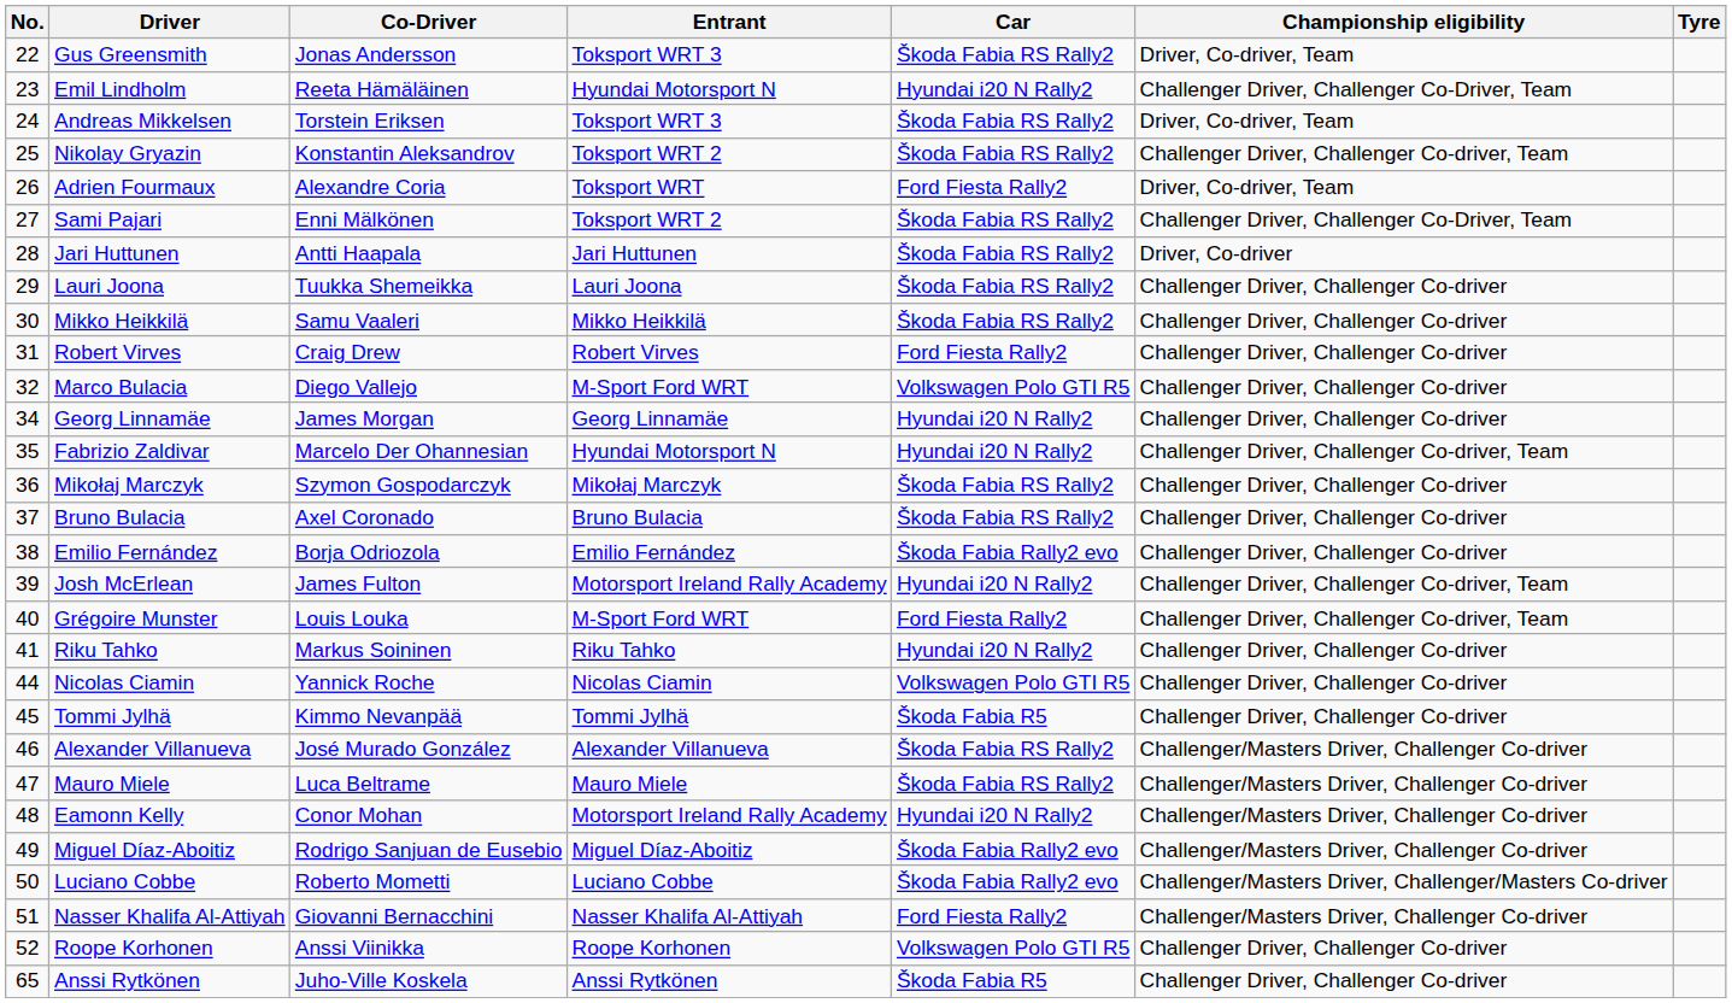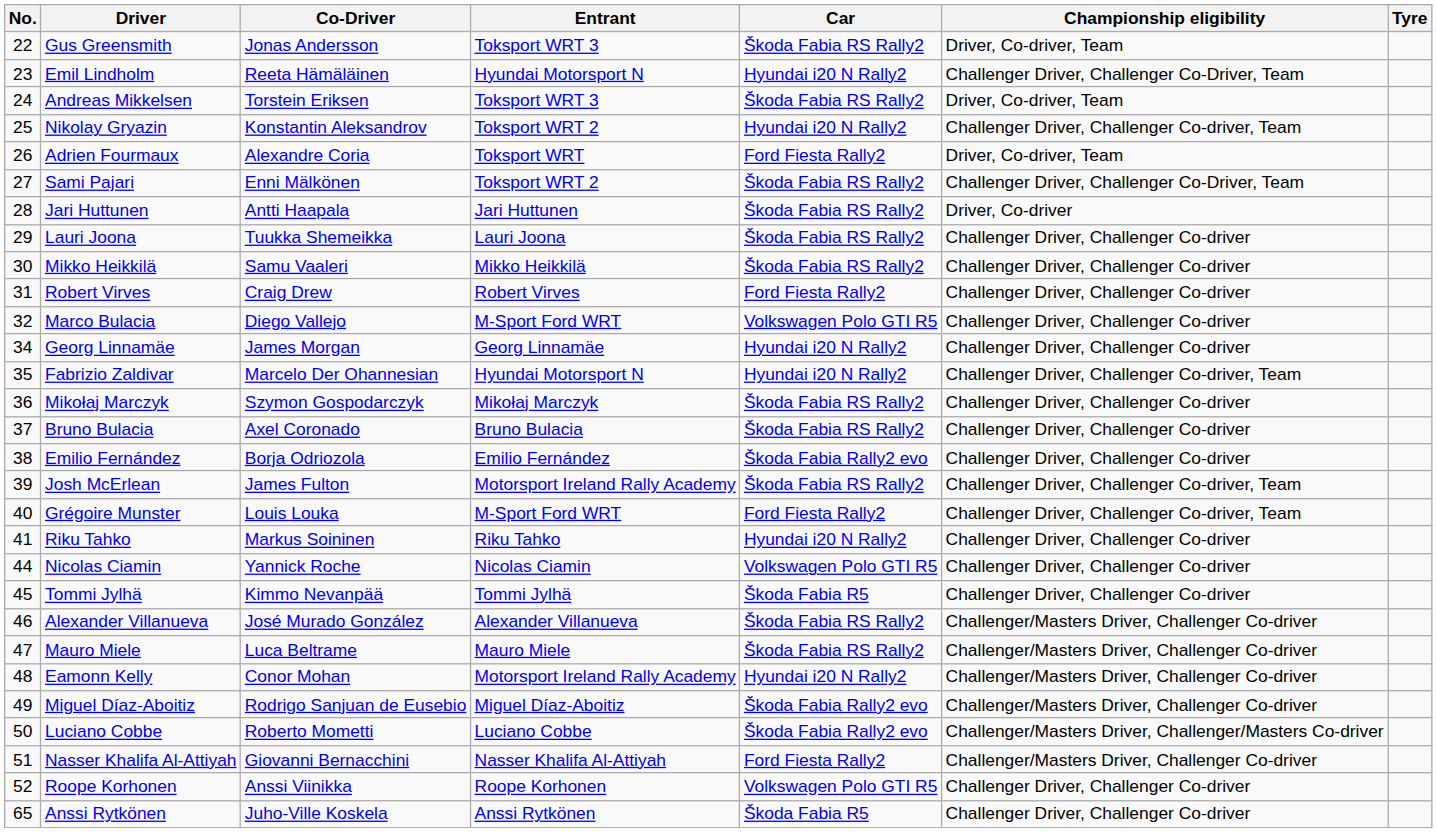 <table class="wikitable" style="font-size: 85%;">
 <tr>
 <th>No.</th>
 <th>Driver</th>
 <th>Co-Driver</th>
 <th>Entrant</th>
 <th>Car</th>
 <th>Championship eligibility</th>
 <th>Tyre</th>
 </tr>
 <tr>
 <td align="center">22</td>
 <td> <a href='#'>Gus Greensmith</a></td>
 <td> <a href='#'>Jonas Andersson</a></td>
 <td> <a href='#'>Toksport WRT 3</a></td>
 <td><a href='#'>Škoda Fabia RS Rally2</a></td>
 <td>Driver, Co-driver, Team</td>
 <td align="center"></td>
 </tr>
 <tr>
 <td align="center">23</td>
 <td> <a href='#'>Emil Lindholm</a></td>
 <td> <a href='#'>Reeta Hämäläinen</a></td>
 <td> <a href='#'>Hyundai Motorsport N</a></td>
 <td><a href='#'>Hyundai i20 N Rally2</a></td>
 <td>Challenger Driver, Challenger Co-Driver, Team</td>
 <td align="center"></td>
 </tr>
 <tr>
 <td align="center">24</td>
 <td> <a href='#'>Andreas Mikkelsen</a></td>
 <td> <a href='#'>Torstein Eriksen</a></td>
 <td> <a href='#'>Toksport WRT 3</a></td>
 <td><a href='#'>Škoda Fabia RS Rally2</a></td>
 <td>Driver, Co-driver, Team</td>
 <td align="center"></td>
 </tr>
 <tr>
 <td align="center">25</td>
 <td> <a href='#'>Nikolay Gryazin</a></td>
 <td> <a href='#'>Konstantin Aleksandrov</a></td>
 <td> <a href='#'>Toksport WRT 2</a></td>
-<td><a href='#'>Škoda Fabia RS Rally2</a></td>
+<td><a href='#'>Hyundai i20 N Rally2</a></td>
 <td>Challenger Driver, Challenger Co-driver, Team</td>
 <td align="center"></td>
 </tr>
 <tr>
 <td align="center">26</td>
 <td> <a href='#'>Adrien Fourmaux</a></td>
 <td> <a href='#'>Alexandre Coria</a></td>
 <td> <a href='#'>Toksport WRT</a></td>
 <td><a href='#'>Ford Fiesta Rally2</a></td>
 <td>Driver, Co-driver, Team</td>
 <td align="center"></td>
 </tr>
 <tr>
 <td align="center">27</td>
 <td> <a href='#'>Sami Pajari</a></td>
 <td> <a href='#'>Enni Mälkönen</a></td>
 <td> <a href='#'>Toksport WRT 2</a></td>
 <td><a href='#'>Škoda Fabia RS Rally2</a></td>
 <td>Challenger Driver, Challenger Co-Driver, Team</td>
 <td align="center"></td>
 </tr>
 <tr>
 <td align="center">28</td>
 <td> <a href='#'>Jari Huttunen</a></td>
 <td> <a href='#'>Antti Haapala</a></td>
 <td> <a href='#'>Jari Huttunen</a></td>
 <td><a href='#'>Škoda Fabia RS Rally2</a></td>
 <td>Driver, Co-driver</td>
 <td align="center"></td>
 </tr>
 <tr>
 <td align="center">29</td>
 <td> <a href='#'>Lauri Joona</a></td>
 <td> <a href='#'>Tuukka Shemeikka</a></td>
 <td> <a href='#'>Lauri Joona</a></td>
 <td><a href='#'>Škoda Fabia RS Rally2</a></td>
 <td>Challenger Driver, Challenger Co-driver</td>
 <td align="center"></td>
 </tr>
 <tr>
 <td align="center">30</td>
 <td> <a href='#'>Mikko Heikkilä</a></td>
 <td> <a href='#'>Samu Vaaleri</a></td>
 <td> <a href='#'>Mikko Heikkilä</a></td>
 <td><a href='#'>Škoda Fabia RS Rally2</a></td>
 <td>Challenger Driver, Challenger Co-driver</td>
 <td align="center"></td>
 </tr>
 <tr>
 <td align="center">31</td>
 <td> <a href='#'>Robert Virves</a></td>
 <td> <a href='#'>Craig Drew</a></td>
 <td> <a href='#'>Robert Virves</a></td>
 <td><a href='#'>Ford Fiesta Rally2</a></td>
 <td>Challenger Driver, Challenger Co-driver</td>
 <td align="center"></td>
 </tr>
 <tr>
 <td align="center">32</td>
 <td> <a href='#'>Marco Bulacia</a></td>
 <td> <a href='#'>Diego Vallejo</a></td>
 <td> <a href='#'>M-Sport Ford WRT</a></td>
 <td><a href='#'>Volkswagen Polo GTI R5</a></td>
 <td>Challenger Driver, Challenger Co-driver</td>
 <td align="center"></td>
 </tr>
 <tr>
 <td align="center">34</td>
 <td> <a href='#'>Georg Linnamäe</a></td>
 <td> <a href='#'>James Morgan</a></td>
 <td> <a href='#'>Georg Linnamäe</a></td>
 <td><a href='#'>Hyundai i20 N Rally2</a></td>
 <td>Challenger Driver, Challenger Co-driver</td>
 <td align="center"></td>
 </tr>
 <tr>
 <td align="center">35</td>
 <td> <a href='#'>Fabrizio Zaldivar</a></td>
 <td> <a href='#'>Marcelo Der Ohannesian</a></td>
 <td> <a href='#'>Hyundai Motorsport N</a></td>
 <td><a href='#'>Hyundai i20 N Rally2</a></td>
 <td>Challenger Driver, Challenger Co-driver, Team</td>
 <td align="center"></td>
 </tr>
 <tr>
 <td align="center">36</td>
 <td> <a href='#'>Mikołaj Marczyk</a></td>
 <td> <a href='#'>Szymon Gospodarczyk</a></td>
 <td> <a href='#'>Mikołaj Marczyk</a></td>
 <td><a href='#'>Škoda Fabia RS Rally2</a></td>
 <td>Challenger Driver, Challenger Co-driver</td>
 <td align="center"></td>
 </tr>
 <tr>
 <td align="center">37</td>
 <td> <a href='#'>Bruno Bulacia</a></td>
 <td> <a href='#'>Axel Coronado</a></td>
 <td> <a href='#'>Bruno Bulacia</a></td>
 <td><a href='#'>Škoda Fabia RS Rally2</a></td>
 <td>Challenger Driver, Challenger Co-driver</td>
 <td align="center"></td>
 </tr>
 <tr>
 <td align="center">38</td>
 <td> <a href='#'>Emilio Fernández</a></td>
 <td> <a href='#'>Borja Odriozola</a></td>
 <td> <a href='#'>Emilio Fernández</a></td>
 <td><a href='#'>Škoda Fabia Rally2 evo</a></td>
 <td>Challenger Driver, Challenger Co-driver</td>
 <td align="center"></td>
 </tr>
 <tr>
 <td align="center">39</td>
 <td> <a href='#'>Josh McErlean</a></td>
 <td> <a href='#'>James Fulton</a></td>
 <td> <a href='#'>Motorsport Ireland Rally Academy</a></td>
-<td><a href='#'>Hyundai i20 N Rally2</a></td>
+<td><a href='#'>Škoda Fabia RS Rally2</a></td>
 <td>Challenger Driver, Challenger Co-driver, Team</td>
 <td align="center"></td>
 </tr>
 <tr>
 <td align="center">40</td>
 <td> <a href='#'>Grégoire Munster</a></td>
 <td> <a href='#'>Louis Louka</a></td>
 <td> <a href='#'>M-Sport Ford WRT</a></td>
 <td><a href='#'>Ford Fiesta Rally2</a></td>
 <td>Challenger Driver, Challenger Co-driver, Team</td>
 <td align="center"></td>
 </tr>
 <tr>
 <td align="center">41</td>
 <td> <a href='#'>Riku Tahko</a></td>
 <td> <a href='#'>Markus Soininen</a></td>
 <td> <a href='#'>Riku Tahko</a></td>
 <td><a href='#'>Hyundai i20 N Rally2</a></td>
 <td>Challenger Driver, Challenger Co-driver</td>
 <td align="center"></td>
 </tr>
 <tr>
 <td align="center">44</td>
 <td> <a href='#'>Nicolas Ciamin</a></td>
 <td> <a href='#'>Yannick Roche</a></td>
 <td> <a href='#'>Nicolas Ciamin</a></td>
 <td><a href='#'>Volkswagen Polo GTI R5</a></td>
 <td>Challenger Driver, Challenger Co-driver</td>
 <td align="center"></td>
 </tr>
 <tr>
 <td align="center">45</td>
 <td> <a href='#'>Tommi Jylhä</a></td>
 <td> <a href='#'>Kimmo Nevanpää</a></td>
 <td> <a href='#'>Tommi Jylhä</a></td>
 <td><a href='#'>Škoda Fabia R5</a></td>
 <td>Challenger Driver, Challenger Co-driver</td>
 <td align="center"></td>
 </tr>
 <tr>
 <td align="center">46</td>
 <td> <a href='#'>Alexander Villanueva</a></td>
 <td> <a href='#'>José Murado González</a></td>
 <td> <a href='#'>Alexander Villanueva</a></td>
 <td><a href='#'>Škoda Fabia RS Rally2</a></td>
 <td>Challenger/Masters Driver, Challenger Co-driver</td>
 <td align="center"></td>
 </tr>
 <tr>
 <td align="center">47</td>
 <td> <a href='#'>Mauro Miele</a></td>
 <td> <a href='#'>Luca Beltrame</a></td>
 <td> <a href='#'>Mauro Miele</a></td>
 <td><a href='#'>Škoda Fabia RS Rally2</a></td>
 <td>Challenger/Masters Driver, Challenger Co-driver</td>
 <td></td>
 </tr>
 <tr>
 <td align="center">48</td>
 <td> <a href='#'>Eamonn Kelly</a></td>
 <td> <a href='#'>Conor Mohan</a></td>
 <td> <a href='#'>Motorsport Ireland Rally Academy</a></td>
 <td><a href='#'>Hyundai i20 N Rally2</a></td>
 <td>Challenger/Masters Driver, Challenger Co-driver</td>
 <td align="center"></td>
 </tr>
 <tr>
 <td align="center">49</td>
 <td> <a href='#'>Miguel Díaz-Aboitiz</a></td>
 <td> <a href='#'>Rodrigo Sanjuan de Eusebio</a></td>
 <td> <a href='#'>Miguel Díaz-Aboitiz</a></td>
 <td><a href='#'>Škoda Fabia Rally2 evo</a></td>
 <td>Challenger/Masters Driver, Challenger Co-driver</td>
 <td align="center"></td>
 </tr>
 <tr>
 <td align="center">50</td>
 <td> <a href='#'>Luciano Cobbe</a></td>
 <td> <a href='#'>Roberto Mometti</a></td>
 <td> <a href='#'>Luciano Cobbe</a></td>
 <td><a href='#'>Škoda Fabia Rally2 evo</a></td>
 <td>Challenger/Masters Driver, Challenger/Masters Co-driver</td>
 <td align="center"></td>
 </tr>
 <tr>
 <td align="center">51</td>
 <td> <a href='#'>Nasser Khalifa Al-Attiyah</a></td>
 <td> <a href='#'>Giovanni Bernacchini</a></td>
 <td> <a href='#'>Nasser Khalifa Al-Attiyah</a></td>
 <td><a href='#'>Ford Fiesta Rally2</a></td>
 <td>Challenger/Masters Driver, Challenger Co-driver</td>
 <td></td>
 </tr>
 <tr>
 <td align="center">52</td>
 <td> <a href='#'>Roope Korhonen</a></td>
 <td> <a href='#'>Anssi Viinikka</a></td>
 <td> <a href='#'>Roope Korhonen</a></td>
 <td><a href='#'>Volkswagen Polo GTI R5</a></td>
 <td>Challenger Driver, Challenger Co-driver</td>
 <td align="center"></td>
 </tr>
 <tr>
 <td align="center">65</td>
 <td> <a href='#'>Anssi Rytkönen</a></td>
 <td> <a href='#'>Juho-Ville Koskela</a></td>
 <td> <a href='#'>Anssi Rytkönen</a></td>
 <td><a href='#'>Škoda Fabia R5</a></td>
 <td>Challenger Driver, Challenger Co-driver</td>
 <td align="center"></td>
 </tr>
 </table>
